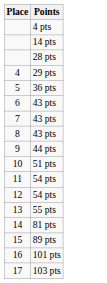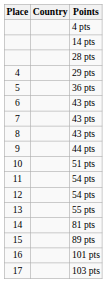 <table class=wikitable>
 <tr>
 <th>Place</th>
+<th>Country</th>
 <th>Points</th>
 </tr>
 <tr>
 <td align=center></td>
+<td></td>
 <td>4 pts</td>
 </tr>
 <tr>
 <td align=center></td>
+<td></td>
 <td>14 pts</td>
 </tr>
 <tr>
 <td align=center></td>
+<td></td>
 <td>28 pts</td>
 </tr>
 <tr>
 <td align=center>4</td>
+<td></td>
 <td>29 pts</td>
 </tr>
 <tr>
 <td align=center>5</td>
+<td></td>
 <td>36 pts</td>
 </tr>
 <tr>
 <td align=center>6</td>
+<td></td>
 <td>43 pts</td>
 </tr>
 <tr>
 <td align=center>7</td>
+<td></td>
 <td>43 pts</td>
 </tr>
 <tr>
 <td align=center>8</td>
+<td></td>
 <td>43 pts</td>
 </tr>
 <tr>
 <td align=center>9</td>
+<td></td>
 <td>44 pts</td>
 </tr>
 <tr>
 <td align=center>10</td>
+<td></td>
 <td>51 pts</td>
 </tr>
 <tr>
 <td align=center>11</td>
+<td></td>
 <td>54 pts</td>
 </tr>
 <tr>
 <td align=center>12</td>
+<td></td>
 <td>54 pts</td>
 </tr>
 <tr>
 <td align=center>13</td>
+<td></td>
 <td>55 pts</td>
 </tr>
 <tr>
 <td align=center>14</td>
+<td></td>
 <td>81 pts</td>
 </tr>
 <tr>
 <td align=center>15</td>
+<td></td>
 <td>89 pts</td>
 </tr>
 <tr>
 <td align=center>16</td>
+<td></td>
 <td>101 pts</td>
 </tr>
 <tr>
 <td align=center>17</td>
+<td></td>
 <td>103 pts</td>
 </tr>
 </table>
